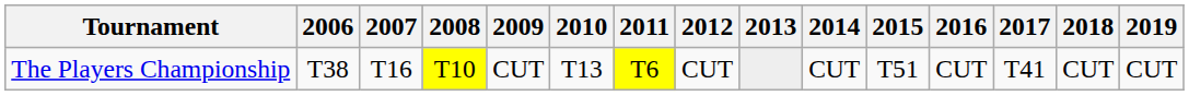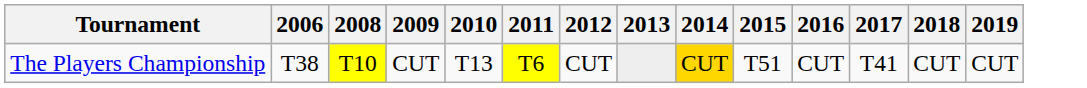 <table class="wikitable" style="font-size:95%;text-align:center;">
 <tr>
 <th>Tournament</th>
 <th>2006</th>
-<th>2007</th>
 <th>2008</th>
 <th>2009</th>
 <th>2010</th>
 <th>2011</th>
 <th>2012</th>
 <th>2013</th>
 <th>2014</th>
 <th>2015</th>
 <th>2016</th>
 <th>2017</th>
 <th>2018</th>
 <th>2019</th>
 </tr>
 <tr>
 <td align=left><a href='#'>The Players Championship</a></td>
 <td>T38</td>
-<td>T16</td>
 <td style="background:yellow;">T10</td>
 <td>CUT</td>
 <td>T13</td>
 <td style="background:yellow;">T6</td>
 <td>CUT</td>
 <td style="background:#eeeeee;"></td>
-<td>CUT</td>
+<td style="background: gold;">CUT</td>
 <td>T51</td>
 <td>CUT</td>
 <td>T41</td>
 <td>CUT</td>
 <td>CUT</td>
 </tr>
 </table>
